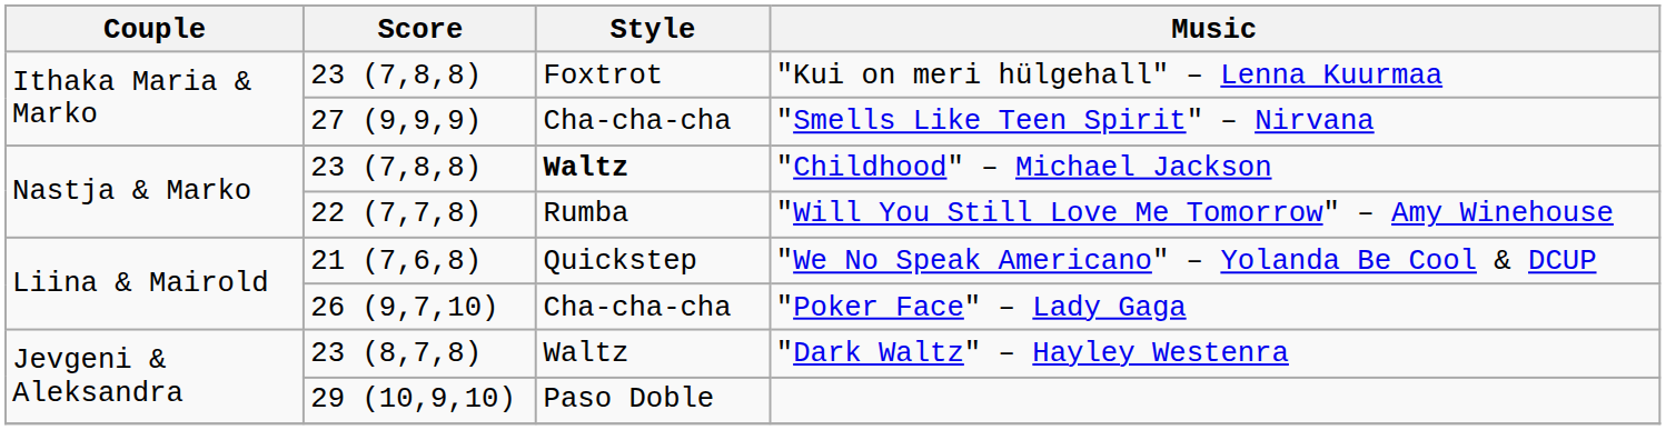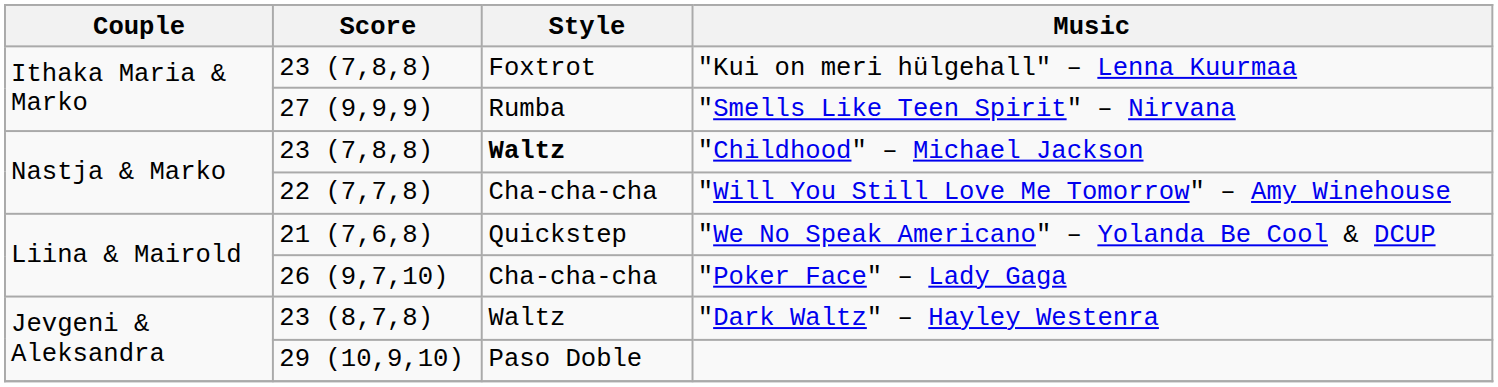 <table class="wikitable">
 <tr>
 <th width="130">Couple</th>
 <th width="100">Score</th>
 <th width="100">Style</th>
 <th width="400">Music</th>
 </tr>
 <tr>
 <td rowspan="2">Ithaka Maria & Marko</td>
 <td>23 (7,8,8)</td>
 <td>Foxtrot</td>
 <td>"Kui on meri hülgehall" – <a href='#'>Lenna Kuurmaa</a></td>
 </tr>
 <tr>
 <td>27 (9,9,9)</td>
-<td>Cha-cha-cha</td>
+<td>Rumba</td>
 <td>"<a href='#'>Smells Like Teen Spirit</a>" – <a href='#'>Nirvana</a></td>
 </tr>
 <tr>
 <td rowspan="2">Nastja & Marko</td>
 <td>23 (7,8,8)</td>
 <td><strong>Waltz</strong></td>
 <td>"<a href='#'>Childhood</a>" – <a href='#'>Michael Jackson</a></td>
 </tr>
 <tr>
 <td>22 (7,7,8)</td>
-<td>Rumba</td>
+<td>Cha-cha-cha</td>
 <td>"<a href='#'>Will You Still Love Me Tomorrow</a>" – <a href='#'>Amy Winehouse</a></td>
 </tr>
 <tr>
 <td rowspan="2">Liina & Mairold</td>
 <td>21 (7,6,8)</td>
 <td>Quickstep</td>
 <td>"<a href='#'>We No Speak Americano</a>" – <a href='#'>Yolanda Be Cool</a> & <a href='#'>DCUP</a></td>
 </tr>
 <tr>
 <td>26 (9,7,10)</td>
 <td>Cha-cha-cha</td>
 <td>"<a href='#'>Poker Face</a>" – <a href='#'>Lady Gaga</a></td>
 </tr>
 <tr>
 <td rowspan="2">Jevgeni & Aleksandra</td>
 <td>23 (8,7,8)</td>
 <td>Waltz</td>
 <td>"<a href='#'>Dark Waltz</a>" – <a href='#'>Hayley Westenra</a></td>
 </tr>
 <tr>
 <td>29 (10,9,10)</td>
 <td>Paso Doble</td>
 <td></td>
 </tr>
 <tr>
 </tr>
 </table>
